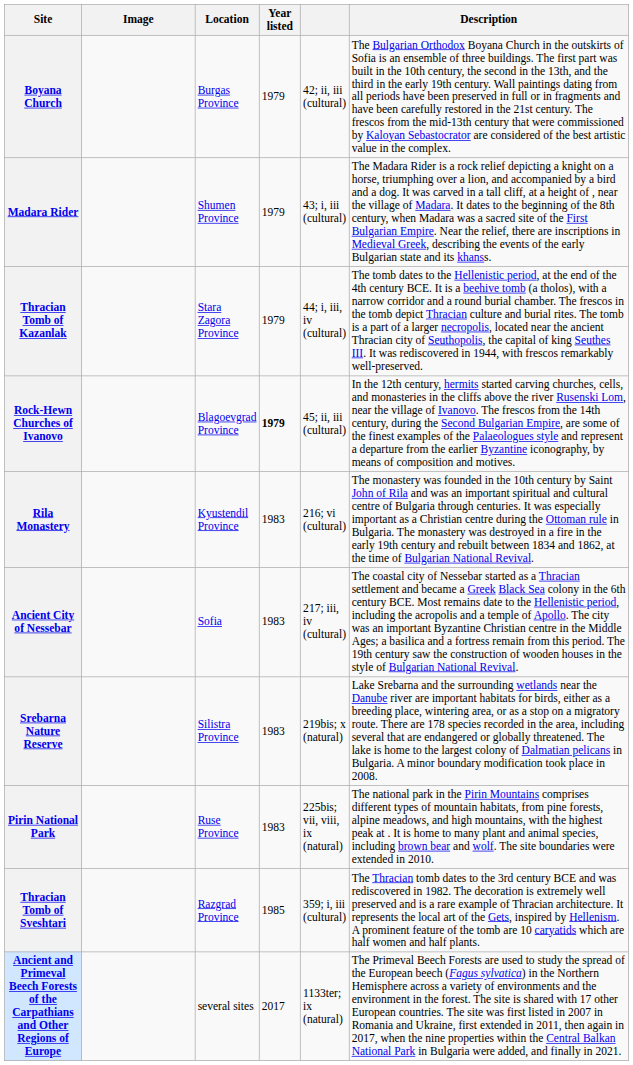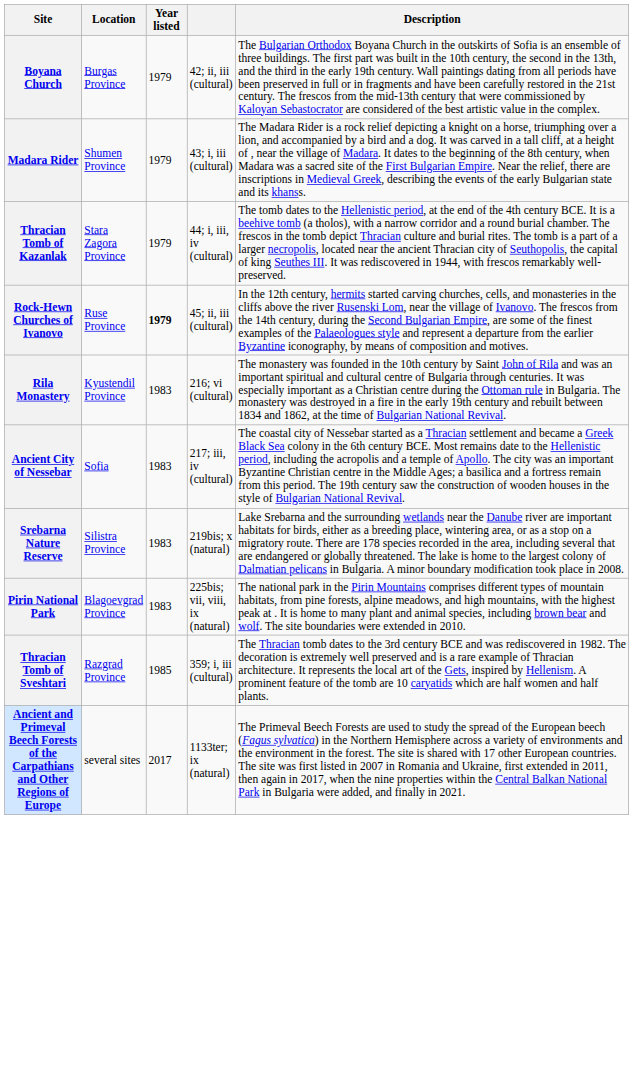 <table class="wikitable sortable plainrowheaders">
 <tr>
 <th style="width:100px;" scope="col">Site</th>
-<th class="unsortable" style="width:150px;" scope="col">Image</th>
 <th style="width:80px;" scope="col">Location</th>
 <th style="width:50px;" scope="col">Year listed</th>
 <th style="width:60px;" scope="col"></th>
 <th scope="col" class="unsortable">Description</th>
 </tr>
 <tr>
 <th scope="row"><a href='#'>Boyana Church</a></th>
-<td></td>
 <td><a href='#'>Burgas Province</a></td>
 <td>1979</td>
 <td>42; ii, iii (cultural)</td>
 <td>The <a href='#'>Bulgarian Orthodox</a> Boyana Church in the outskirts of Sofia is an ensemble of three buildings. The first part was built in the 10th century, the second in the 13th, and the third in the early 19th century. Wall paintings dating from all periods have been preserved in full or in fragments and have been carefully restored in the 21st century. The frescos from the mid-13th century that were commissioned by <a href='#'>Kaloyan Sebastocrator</a> are considered of the best artistic value in the complex.</td>
 </tr>
 <tr>
 <th scope="row"><a href='#'>Madara Rider</a></th>
-<td></td>
 <td><a href='#'>Shumen Province</a></td>
 <td>1979</td>
 <td>43; i, iii (cultural)</td>
 <td>The Madara Rider is a rock relief depicting a knight on a horse, triumphing over a lion, and accompanied by a bird and a dog. It was carved in a  tall cliff, at a height of , near the village of <a href='#'>Madara</a>. It dates to the beginning of the 8th century, when Madara was a sacred site of the <a href='#'>First Bulgarian Empire</a>. Near the relief, there are inscriptions in <a href='#'>Medieval Greek</a>, describing the events of the early Bulgarian state and its <a href='#'>khans</a>s.</td>
 </tr>
 <tr>
 <th scope="row"><a href='#'>Thracian Tomb of Kazanlak</a></th>
-<td></td>
 <td><a href='#'>Stara Zagora Province</a></td>
 <td>1979</td>
 <td>44; i, iii, iv (cultural)</td>
 <td>The tomb dates to the <a href='#'>Hellenistic period</a>, at the end of the 4th century BCE. It is a <a href='#'>beehive tomb</a> (a tholos), with a narrow corridor and a round burial chamber. The frescos in the tomb depict <a href='#'>Thracian</a> culture and burial rites. The tomb is a part of a larger <a href='#'>necropolis</a>, located near the ancient Thracian city of <a href='#'>Seuthopolis</a>, the capital of king <a href='#'>Seuthes III</a>. It was rediscovered in 1944, with frescos remarkably well-preserved.</td>
 </tr>
 <tr>
 <th scope="row"><a href='#'>Rock-Hewn Churches of Ivanovo</a></th>
-<td></td>
-<td><a href='#'>Blagoevgrad Province</a></td>
+<td><a href='#'>Ruse Province</a></td>
 <td><strong>1979</strong></td>
 <td>45; ii, iii (cultural)</td>
 <td>In the 12th century, <a href='#'>hermits</a> started carving churches, cells, and monasteries in the cliffs above the river <a href='#'>Rusenski Lom</a>, near the village of <a href='#'>Ivanovo</a>. The frescos from the 14th century, during the <a href='#'>Second Bulgarian Empire</a>, are some of the finest examples of the <a href='#'>Palaeologues style</a> and represent a departure from the earlier <a href='#'>Byzantine</a> iconography, by means of composition and motives.</td>
 </tr>
 <tr>
 <th scope="row"><a href='#'>Rila Monastery</a></th>
-<td></td>
 <td><a href='#'>Kyustendil Province</a></td>
 <td>1983</td>
 <td>216; vi (cultural)</td>
 <td>The monastery was founded in the 10th century by Saint <a href='#'>John of Rila</a> and was an important spiritual and cultural centre of Bulgaria through centuries. It was especially important as a Christian centre during the <a href='#'>Ottoman rule</a> in Bulgaria. The monastery was destroyed in a fire in the early 19th century and rebuilt between 1834 and 1862, at the time of <a href='#'>Bulgarian National Revival</a>.</td>
 </tr>
 <tr>
 <th scope="row"><a href='#'>Ancient City of Nessebar</a></th>
-<td></td>
 <td><a href='#'>Sofia</a></td>
 <td>1983</td>
 <td>217; iii, iv (cultural)</td>
 <td>The coastal city of Nessebar started as a <a href='#'>Thracian</a> settlement and became a <a href='#'>Greek</a> <a href='#'>Black Sea</a> colony in the 6th century BCE. Most remains date to the <a href='#'>Hellenistic period</a>, including the acropolis and a temple of <a href='#'>Apollo</a>. The city was an important Byzantine Christian centre in the Middle Ages; a basilica and a fortress remain from this period. The 19th century saw the construction of wooden houses in the style of <a href='#'>Bulgarian National Revival</a>.</td>
 </tr>
 <tr>
 <th scope="row"><a href='#'>Srebarna Nature Reserve</a></th>
-<td></td>
 <td><a href='#'>Silistra Province</a></td>
 <td>1983</td>
 <td>219bis; x (natural)</td>
 <td>Lake Srebarna and the surrounding <a href='#'>wetlands</a> near the <a href='#'>Danube</a> river are important habitats for birds, either as a breeding place, wintering area, or as a stop on a migratory route. There are 178 species recorded in the area, including several that are endangered or globally threatened. The lake is home to the largest colony of <a href='#'>Dalmatian pelicans</a> in Bulgaria. A minor boundary modification took place in 2008.</td>
 </tr>
 <tr>
 <th scope="row"><a href='#'>Pirin National Park</a></th>
-<td></td>
-<td><a href='#'>Ruse Province</a></td>
+<td><a href='#'>Blagoevgrad Province</a></td>
 <td>1983</td>
 <td>225bis; vii, viii, ix (natural)</td>
 <td>The national park in the <a href='#'>Pirin Mountains</a> comprises different types of mountain habitats, from pine forests, alpine meadows, and high mountains, with the highest peak at . It is home to many plant and animal species, including <a href='#'>brown bear</a> and <a href='#'>wolf</a>. The site boundaries were extended in 2010.</td>
 </tr>
 <tr>
 <th scope="row"><a href='#'>Thracian Tomb of Sveshtari</a></th>
-<td></td>
 <td><a href='#'>Razgrad Province</a></td>
 <td>1985</td>
 <td>359; i, iii (cultural)</td>
 <td>The <a href='#'>Thracian</a> tomb dates to the 3rd century BCE and was rediscovered in 1982. The decoration is extremely well preserved and is a rare example of Thracian architecture. It represents the local art of the <a href='#'>Gets</a>, inspired by <a href='#'>Hellenism</a>. A prominent feature of the tomb are 10 <a href='#'>caryatids</a> which are half women and half plants.</td>
 </tr>
 <tr>
 <th scope="row" style="background:#D0E7FF;"><a href='#'>Ancient and Primeval Beech Forests of the Carpathians and Other Regions of Europe</a></th>
-<td></td>
 <td>several sites</td>
 <td>2017</td>
 <td>1133ter; ix (natural)</td>
 <td>The Primeval Beech Forests are used to study the spread of the European beech (<em><a href='#'>Fagus sylvatica</a></em>) in the Northern Hemisphere across a variety of environments and the environment in the forest. The site is shared with 17 other European countries. The site was first listed in 2007 in Romania and Ukraine, first extended in 2011, then again in 2017, when the nine properties within the <a href='#'>Central Balkan National Park</a> in Bulgaria were added, and finally in 2021.</td>
 </tr>
 </table>
